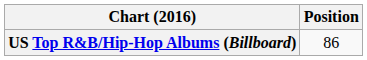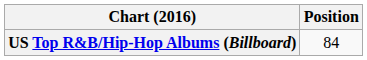 <table class="wikitable sortable plainrowheaders" style="text-align:center">
 <tr>
 <th scope="col">Chart (2016)</th>
 <th scope="col">Position</th>
 </tr>
 <tr>
 <th scope="row">US <a href='#'>Top R&B/Hip-Hop Albums</a> (<em>Billboard</em>)</th>
-<td>86</td>
+<td>84</td>
 </tr>
 </table>
